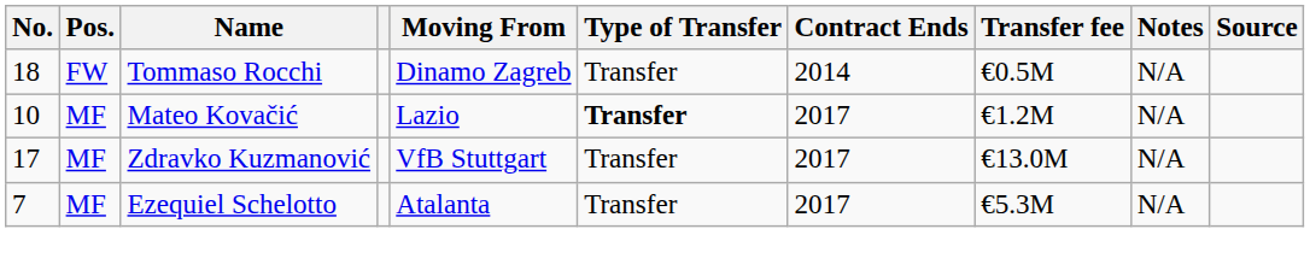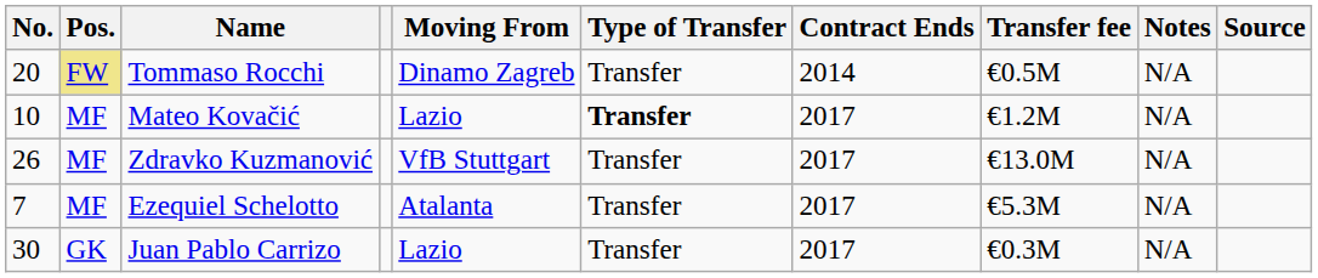 <table class="wikitable sortable">
 <tr>
 <th>No.</th>
 <th>Pos.</th>
 <th>Name</th>
 <th></th>
 <th>Moving From</th>
 <th>Type of Transfer</th>
 <th>Contract Ends</th>
 <th>Transfer fee</th>
 <th>Notes</th>
 <th>Source</th>
 </tr>
 <tr>
-<td>18</td>
-<td><a href='#'>FW</a></td>
+<td>20</td>
+<td style="background: khaki;"><a href='#'>FW</a></td>
 <td> <a href='#'>Tommaso Rocchi</a></td>
 <td></td>
 <td> <a href='#'>Dinamo Zagreb</a></td>
 <td>Transfer</td>
 <td>2014</td>
 <td>€0.5M</td>
 <td>N/A</td>
 <td></td>
 </tr>
 <tr>
 <td>10</td>
 <td><a href='#'>MF</a></td>
 <td> <a href='#'>Mateo Kovačić</a></td>
 <td></td>
 <td> <a href='#'>Lazio</a></td>
 <td><strong>Transfer</strong></td>
 <td>2017</td>
 <td>€1.2M</td>
 <td>N/A</td>
 <td></td>
 </tr>
 <tr>
-<td>17</td>
+<td>26</td>
 <td><a href='#'>MF</a></td>
 <td> <a href='#'>Zdravko Kuzmanović</a></td>
 <td></td>
 <td> <a href='#'>VfB Stuttgart</a></td>
 <td>Transfer</td>
 <td>2017</td>
 <td>€13.0M</td>
 <td>N/A</td>
 <td></td>
 </tr>
 <tr>
 <td>7</td>
 <td><a href='#'>MF</a></td>
 <td> <a href='#'>Ezequiel Schelotto</a></td>
 <td></td>
 <td> <a href='#'>Atalanta</a></td>
 <td>Transfer</td>
 <td>2017</td>
 <td>€5.3M</td>
 <td>N/A</td>
 <td></td>
 </tr>
+<tr>
+<td>30</td>
+<td><a href='#'>GK</a></td>
+<td> <a href='#'>Juan Pablo Carrizo</a></td>
+<td></td>
+<td> <a href='#'>Lazio</a></td>
+<td>Transfer</td>
+<td>2017</td>
+<td>€0.3M</td>
+<td>N/A</td>
+<td></td>
+</tr>
 </table>
